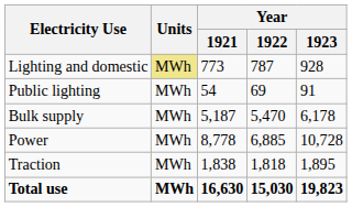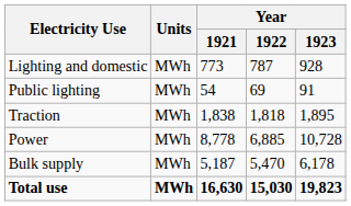 <table class="wikitable">
 <tr>
 <th rowspan="2">Electricity  Use</th>
 <th rowspan="2">Units</th>
 <th colspan="3">Year</th>
 </tr>
 <tr>
 <th>1921</th>
 <th>1922</th>
 <th>1923</th>
 </tr>
 <tr>
 <td>Lighting  and domestic</td>
-<td style="background: khaki;">MWh</td>
+<td>MWh</td>
 <td>773</td>
 <td>787</td>
 <td>928</td>
 </tr>
 <tr>
 <td>Public  lighting</td>
 <td>MWh</td>
 <td>54</td>
 <td>69</td>
 <td>91</td>
 </tr>
 <tr>
-<td>Bulk  supply</td>
+<td>Traction</td>
 <td>MWh</td>
-<td>5,187</td>
-<td>5,470</td>
-<td>6,178</td>
+<td>1,838</td>
+<td>1,818</td>
+<td>1,895</td>
 </tr>
 <tr>
 <td>Power</td>
 <td>MWh</td>
 <td>8,778</td>
 <td>6,885</td>
 <td>10,728</td>
 </tr>
 <tr>
-<td>Traction</td>
+<td>Bulk  supply</td>
 <td>MWh</td>
-<td>1,838</td>
-<td>1,818</td>
-<td>1,895</td>
+<td>5,187</td>
+<td>5,470</td>
+<td>6,178</td>
 </tr>
 <tr>
 <td><strong>Total  use</strong></td>
 <td><strong>MWh</strong></td>
 <td><strong>16,630</strong></td>
 <td><strong>15,030</strong></td>
 <td><strong>19,823</strong></td>
 </tr>
 </table>
